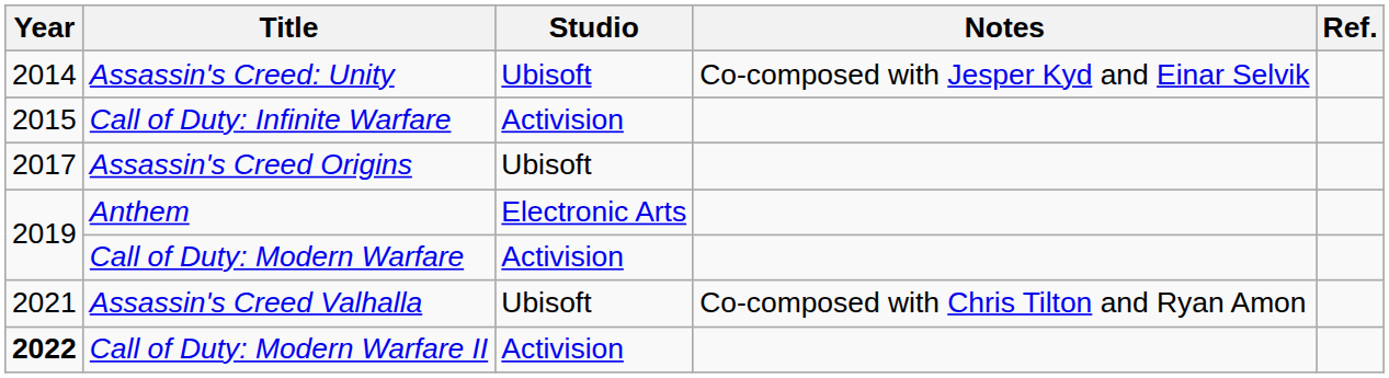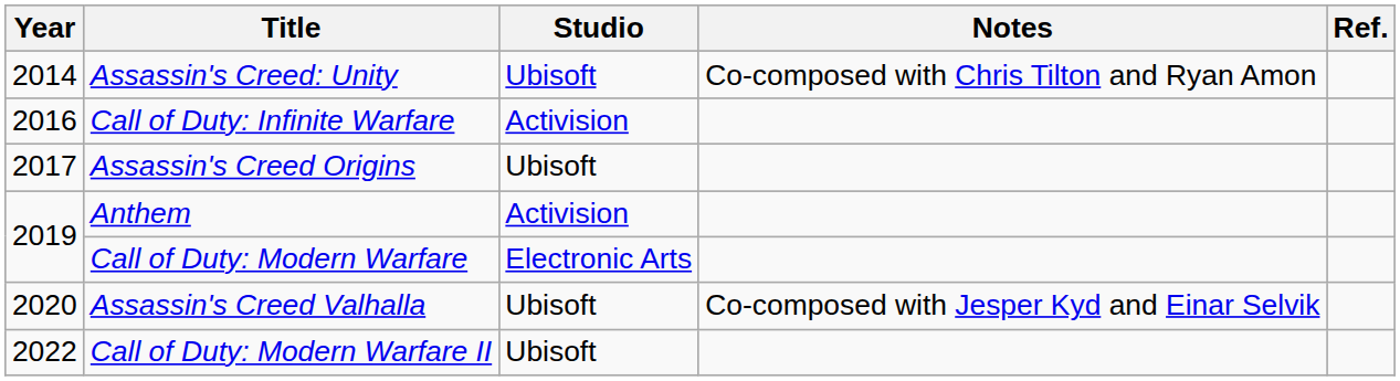 <table class="wikitable plainrowheaders">
 <tr>
 <th>Year</th>
 <th>Title</th>
 <th>Studio</th>
 <th>Notes</th>
 <th>Ref.</th>
 </tr>
 <tr>
 <td>2014</td>
 <td><em><a href='#'>Assassin's Creed: Unity</a></em></td>
 <td><a href='#'>Ubisoft</a></td>
-<td>Co-composed with <a href='#'>Jesper Kyd</a> and <a href='#'>Einar Selvik</a></td>
+<td>Co-composed with <a href='#'>Chris Tilton</a> and Ryan Amon</td>
 <td></td>
 </tr>
 <tr>
-<td>2015</td>
+<td>2016</td>
 <td><em><a href='#'>Call of Duty: Infinite Warfare</a></em></td>
 <td><a href='#'>Activision</a></td>
 <td></td>
 <td></td>
 </tr>
 <tr>
 <td>2017</td>
 <td><em><a href='#'>Assassin's Creed Origins</a></em></td>
 <td>Ubisoft</td>
 <td></td>
 <td></td>
 </tr>
 <tr>
 <td rowspan=2>2019</td>
 <td><em><a href='#'>Anthem</a></em></td>
+<td><a href='#'>Activision</a></td>
+<td></td>
+<td></td>
+</tr>
+<tr>
+<td><em><a href='#'>Call of Duty: Modern Warfare</a></em></td>
 <td><a href='#'>Electronic Arts</a></td>
 <td></td>
 <td></td>
 </tr>
 <tr>
-<td><em><a href='#'>Call of Duty: Modern Warfare</a></em></td>
-<td><a href='#'>Activision</a></td>
-<td></td>
+<td>2020</td>
+<td><em><a href='#'>Assassin's Creed Valhalla</a></em></td>
+<td>Ubisoft</td>
+<td>Co-composed with <a href='#'>Jesper Kyd</a> and <a href='#'>Einar Selvik</a></td>
 <td></td>
 </tr>
 <tr>
-<td>2021</td>
-<td><em><a href='#'>Assassin's Creed Valhalla</a></em></td>
+<td>2022</td>
+<td><a href='#'><em>Call of Duty: Modern Warfare II</em></a></td>
 <td>Ubisoft</td>
-<td>Co-composed with <a href='#'>Chris Tilton</a> and Ryan Amon</td>
-<td></td>
-</tr>
-<tr>
-<td><strong>2022</strong></td>
-<td><a href='#'><em>Call of Duty: Modern Warfare II</em></a></td>
-<td><a href='#'>Activision</a></td>
 <td></td>
 <td></td>
 </tr>
 </table>
